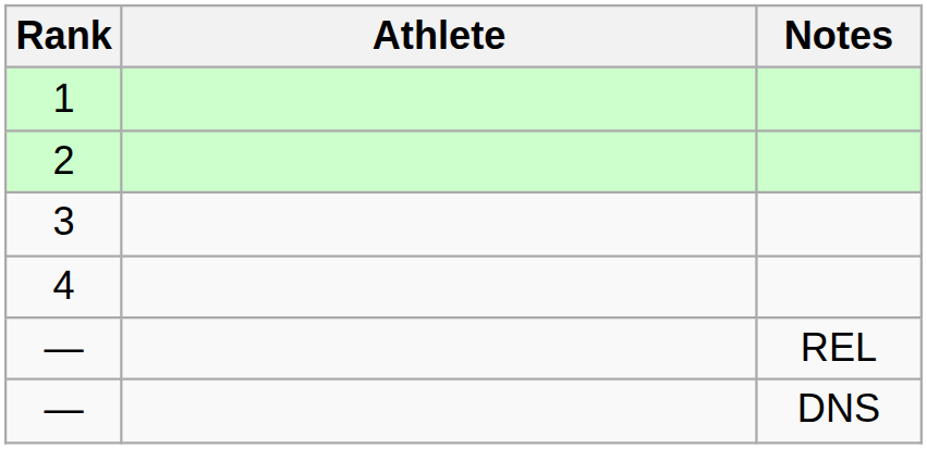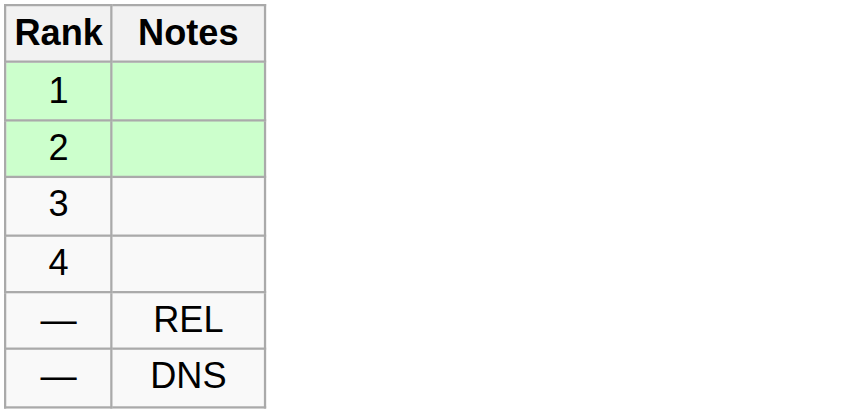 <table class=wikitable style="text-align:center">
 <tr>
 <th width=40>Rank</th>
-<th width=250>Athlete</th>
 <th width=60>Notes</th>
 </tr>
 <tr bgcolor="ccffcc">
 <td>1</td>
-<td align=left></td>
 <td></td>
 </tr>
 <tr bgcolor="ccffcc">
 <td>2</td>
-<td align=left></td>
 <td></td>
 </tr>
 <tr>
 <td>3</td>
-<td align=left></td>
 <td></td>
 </tr>
 <tr>
 <td>4</td>
-<td align=left></td>
 <td></td>
 </tr>
 <tr>
 <td>—</td>
-<td align=left></td>
 <td>REL</td>
 </tr>
 <tr>
 <td>—</td>
-<td align=left></td>
 <td>DNS</td>
 </tr>
 </table>
